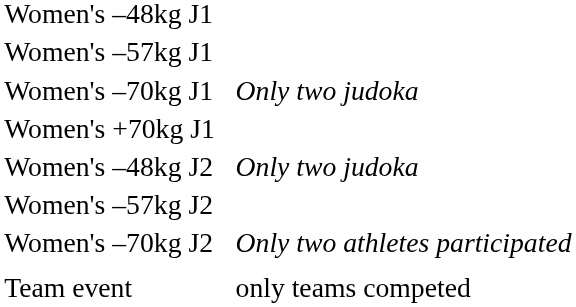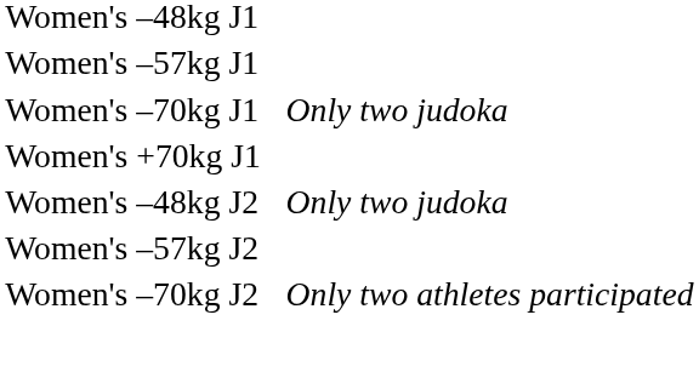 <table>
 <tr>
 <td rowspan=2>Women's –48kg J1</td>
 <td rowspan=2></td>
 <td rowspan=2></td>
 <td></td>
 </tr>
 <tr>
 <td></td>
 </tr>
 <tr>
 <td rowspan=2>Women's –57kg J1</td>
 <td rowspan=2></td>
 <td rowspan=2></td>
 <td></td>
 </tr>
 <tr>
 <td></td>
 </tr>
 <tr>
 <td>Women's –70kg J1</td>
 <td></td>
 <td></td>
 <td><em>Only two judoka</em></td>
 </tr>
 <tr>
 <td>Women's +70kg J1</td>
 <td></td>
 <td></td>
 <td></td>
 </tr>
 <tr>
 <td>Women's –48kg J2</td>
 <td></td>
 <td></td>
 <td><em>Only two judoka</em></td>
 </tr>
 <tr>
 <td rowspan=2>Women's –57kg J2</td>
 <td rowspan=2></td>
 <td rowspan=2></td>
 <td></td>
 </tr>
 <tr>
 <td></td>
 </tr>
 <tr>
 <td>Women's –70kg J2</td>
 <td></td>
 <td></td>
 <td><em>Only two athletes participated</em></td>
 </tr>
 <tr>
 <td></td>
 <td></td>
 <td></td>
 <td></td>
 </tr>
-<tr>
-<td>Team event</td>
-<td></td>
-<td></td>
-<td>only teams competed</td>
-</tr>
 </table>
